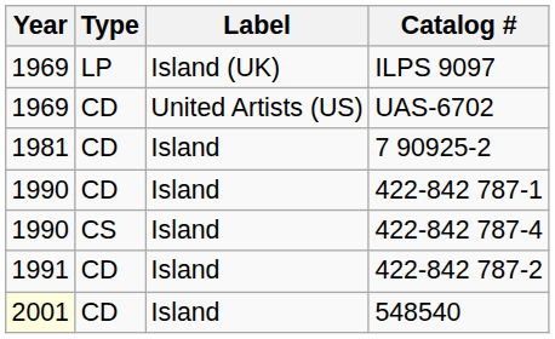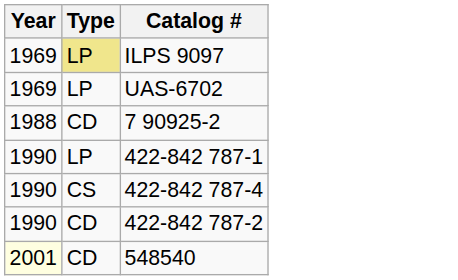 <table class="wikitable" border="1">
 <tr>
 <th>Year</th>
 <th>Type</th>
-<th>Label</th>
 <th>Catalog #</th>
 </tr>
 <tr>
 <td>1969</td>
-<td>LP</td>
-<td>Island (UK)</td>
+<td style="background: khaki;">LP</td>
 <td>ILPS 9097</td>
 </tr>
 <tr>
 <td>1969</td>
-<td>CD</td>
-<td>United Artists (US)</td>
+<td>LP</td>
 <td>UAS-6702</td>
 </tr>
 <tr>
-<td>1981</td>
+<td>1988</td>
 <td>CD</td>
-<td>Island</td>
 <td>7 90925-2</td>
 </tr>
 <tr>
 <td>1990</td>
-<td>CD</td>
-<td>Island</td>
+<td>LP</td>
 <td>422-842 787-1</td>
 </tr>
 <tr>
 <td>1990</td>
 <td>CS</td>
-<td>Island</td>
 <td>422-842 787-4</td>
 </tr>
 <tr>
-<td>1991</td>
+<td>1990</td>
 <td>CD</td>
-<td>Island</td>
 <td>422-842 787-2</td>
 </tr>
 <tr>
 <td style="background: lightyellow;">2001</td>
 <td>CD</td>
-<td>Island</td>
 <td>548540</td>
 </tr>
 </table>
